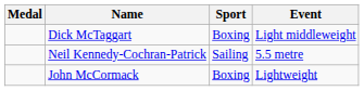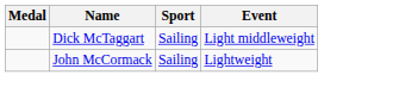 <table class="wikitable sortable">
 <tr>
 <th>Medal</th>
 <th>Name</th>
 <th>Sport</th>
 <th>Event</th>
 </tr>
 <tr>
 <td></td>
 <td><a href='#'>Dick McTaggart</a></td>
-<td><a href='#'>Boxing</a></td>
+<td><a href='#'>Sailing</a></td>
 <td><a href='#'>Light middleweight</a></td>
 </tr>
 <tr>
 <td></td>
-<td><a href='#'>Neil Kennedy-Cochran-Patrick</a></td>
+<td><a href='#'>John McCormack</a></td>
 <td><a href='#'>Sailing</a></td>
-<td><a href='#'>5.5 metre</a></td>
-</tr>
-<tr>
-<td></td>
-<td><a href='#'>John McCormack</a></td>
-<td><a href='#'>Boxing</a></td>
 <td><a href='#'>Lightweight</a></td>
 </tr>
 </table>
